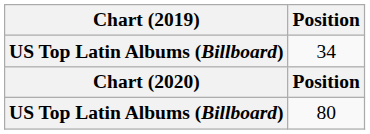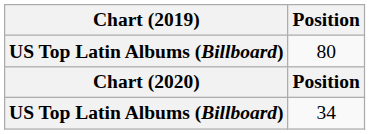 <table class="wikitable plainrowheaders" style="text-align:center">
 <tr>
 <th scope="col">Chart (2019)</th>
 <th scope="col">Position</th>
 </tr>
 <tr>
 <th scope="row">US Top Latin Albums (<em>Billboard</em>)</th>
-<td>34</td>
+<td>80</td>
 </tr>
 <tr>
 <th scope="col">Chart (2020)</th>
 <th scope="col">Position</th>
 </tr>
 <tr>
 <th scope="row">US Top Latin Albums (<em>Billboard</em>)</th>
-<td>80</td>
+<td>34</td>
 </tr>
 </table>
